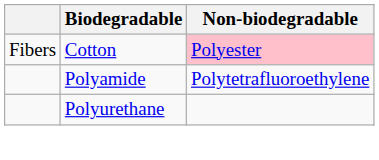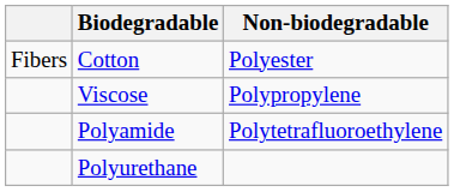 <table class="wikitable">
 <tr>
 <th></th>
 <th>Biodegradable</th>
 <th>Non-biodegradable</th>
 </tr>
 <tr>
 <td>Fibers</td>
 <td><a href='#'>Cotton</a></td>
-<td style="background: pink;"><a href='#'>Polyester</a></td>
+<td><a href='#'>Polyester</a></td>
+</tr>
+<tr>
+<td></td>
+<td><a href='#'>Viscose</a></td>
+<td><a href='#'>Polypropylene</a></td>
 </tr>
 <tr>
 <td></td>
 <td><a href='#'>Polyamide</a></td>
 <td><a href='#'>Polytetrafluoroethylene</a></td>
 </tr>
 <tr>
 <td></td>
 <td><a href='#'>Polyurethane</a></td>
 <td></td>
 </tr>
 </table>
